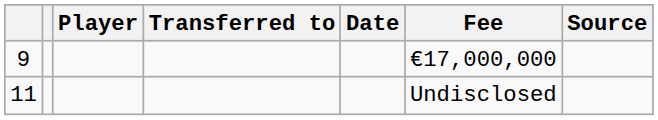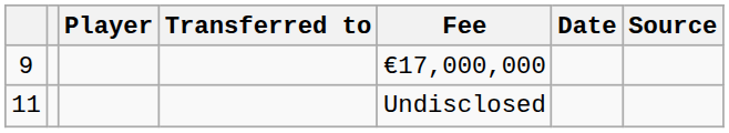 <table class="wikitable sortable">
 <tr>
 <th scope=col></th>
 <th scope=col></th>
 <th scope=col>Player</th>
 <th scope=col>Transferred to</th>
+<th scope=col>Fee</th>
 <th scope=col>Date</th>
-<th scope=col>Fee</th>
 <th scope=col>Source</th>
 </tr>
 <tr>
 <td align=center>9</td>
 <td align=center></td>
 <td></td>
 <td></td>
+<td align=center>€17,000,000</td>
 <td></td>
-<td align=center>€17,000,000</td>
 <td></td>
 </tr>
 <tr>
 <td align=center>11</td>
 <td align=center></td>
 <td></td>
 <td></td>
+<td>Undisclosed</td>
 <td></td>
-<td>Undisclosed</td>
 <td></td>
 </tr>
 </table>
